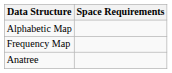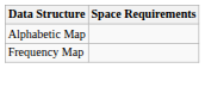 <table class="wikitable">
 <tr>
 <th>Data Structure</th>
 <th>Space Requirements</th>
 </tr>
 <tr>
 <td>Alphabetic Map</td>
 <td></td>
 </tr>
 <tr>
 <td>Frequency Map</td>
 <td></td>
 </tr>
-<tr>
-<td>Anatree</td>
-<td></td>
-</tr>
 </table>
